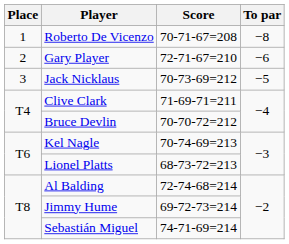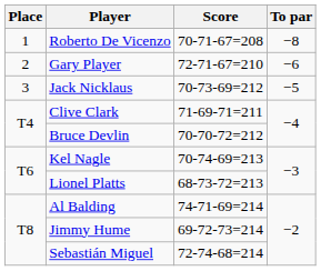 <table class="wikitable">
 <tr>
 <th>Place</th>
 <th>Player</th>
 <th>Score</th>
 <th>To par</th>
 </tr>
 <tr>
 <td align=center>1</td>
 <td> <a href='#'>Roberto De Vicenzo</a></td>
 <td align=center>70-71-67=208</td>
 <td align=center>−8</td>
 </tr>
 <tr>
 <td align=center>2</td>
 <td> <a href='#'>Gary Player</a></td>
 <td align=center>72-71-67=210</td>
 <td align=center>−6</td>
 </tr>
 <tr>
 <td align=center>3</td>
 <td> <a href='#'>Jack Nicklaus</a></td>
 <td align=center>70-73-69=212</td>
 <td align=center>−5</td>
 </tr>
 <tr>
 <td rowspan="2" align=center>T4</td>
 <td> <a href='#'>Clive Clark</a></td>
 <td align=center>71-69-71=211</td>
 <td rowspan="2" align=center>−4</td>
 </tr>
 <tr>
 <td> <a href='#'>Bruce Devlin</a></td>
 <td align=center>70-70-72=212</td>
 </tr>
 <tr>
 <td rowspan="2" align=center>T6</td>
 <td> <a href='#'>Kel Nagle</a></td>
 <td align=center>70-74-69=213</td>
 <td rowspan="2" align=center>−3</td>
 </tr>
 <tr>
 <td> <a href='#'>Lionel Platts</a></td>
 <td align=center>68-73-72=213</td>
 </tr>
 <tr>
 <td rowspan="3" align=center>T8</td>
 <td> <a href='#'>Al Balding</a></td>
-<td align=center>72-74-68=214</td>
+<td align=center>74-71-69=214</td>
 <td rowspan="3" align=center>−2</td>
 </tr>
 <tr>
 <td> <a href='#'>Jimmy Hume</a></td>
 <td align=center>69-72-73=214</td>
 </tr>
 <tr>
 <td> <a href='#'>Sebastián Miguel</a></td>
-<td align=center>74-71-69=214</td>
+<td align=center>72-74-68=214</td>
 </tr>
 </table>
